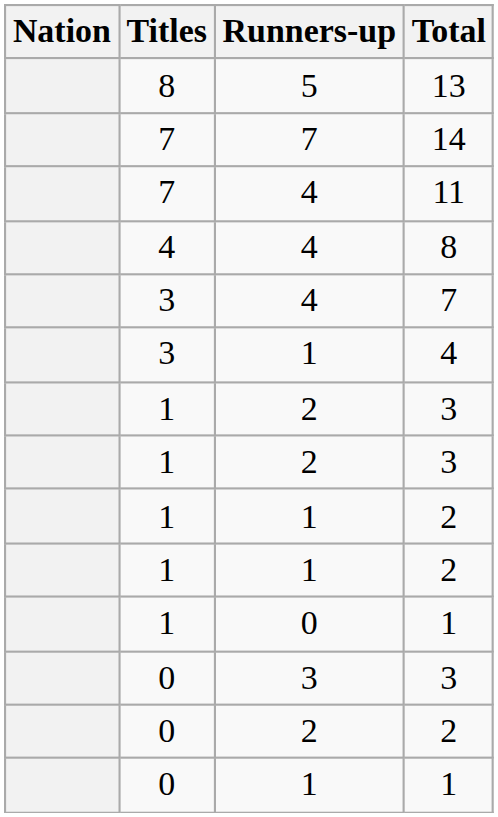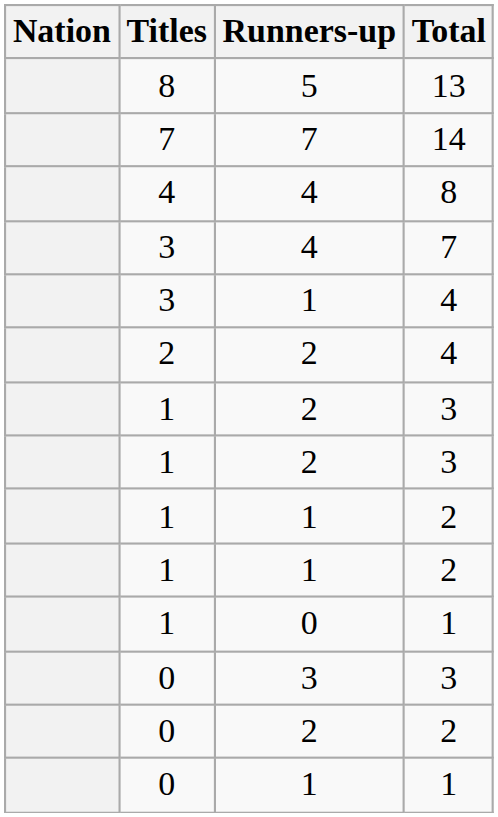 <table class="wikitable plainrowheaders sortable">
 <tr>
 <th scope=col>Nation</th>
 <th scope=col>Titles</th>
 <th scope=col>Runners-up</th>
 <th scope=col>Total</th>
 </tr>
 <tr>
 <th scope=row></th>
 <td align=center>8</td>
 <td align=center>5</td>
 <td align=center>13</td>
 </tr>
 <tr>
 <th scope=row></th>
 <td align=center>7</td>
 <td align=center>7</td>
 <td align=center>14</td>
 </tr>
 <tr>
 <th scope=row></th>
-<td align=center>7</td>
-<td align=center>4</td>
-<td align=center>11</td>
-</tr>
-<tr>
-<th scope=row></th>
 <td align=center>4</td>
 <td align=center>4</td>
 <td align=center>8</td>
 </tr>
 <tr>
 <th scope=row></th>
 <td align=center>3</td>
 <td align=center>4</td>
 <td align=center>7</td>
 </tr>
 <tr>
 <th scope=row></th>
 <td align=center>3</td>
 <td align=center>1</td>
+<td align=center>4</td>
+</tr>
+<tr>
+<th scope=row></th>
+<td align=center>2</td>
+<td align=center>2</td>
 <td align=center>4</td>
 </tr>
 <tr>
 <th scope=row></th>
 <td align=center>1</td>
 <td align=center>2</td>
 <td align=center>3</td>
 </tr>
 <tr>
 <th scope=row></th>
 <td align=center>1</td>
 <td align=center>2</td>
 <td align=center>3</td>
 </tr>
 <tr>
 <th scope=row></th>
 <td align=center>1</td>
 <td align=center>1</td>
 <td align=center>2</td>
 </tr>
 <tr>
 <th scope=row></th>
 <td align=center>1</td>
 <td align=center>1</td>
 <td align=center>2</td>
 </tr>
 <tr>
 <th scope=row></th>
 <td align=center>1</td>
 <td align=center>0</td>
 <td align=center>1</td>
 </tr>
 <tr>
 <th scope=row></th>
 <td align=center>0</td>
 <td align=center>3</td>
 <td align=center>3</td>
 </tr>
 <tr>
 <th scope=row></th>
 <td align=center>0</td>
 <td align=center>2</td>
 <td align=center>2</td>
 </tr>
 <tr>
 <th scope=row></th>
 <td align=center>0</td>
 <td align=center>1</td>
 <td align=center>1</td>
 </tr>
 </table>
